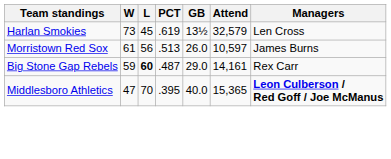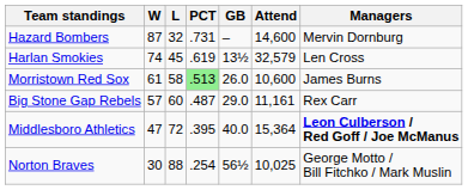 <table class="wikitable">
 <tr>
 <th>Team standings</th>
 <th>W</th>
 <th>L</th>
 <th>PCT</th>
 <th>GB</th>
 <th>Attend</th>
 <th>Managers</th>
 </tr>
 <tr>
+<td><a href='#'>Hazard Bombers</a></td>
+<td>87</td>
+<td>32</td>
+<td>.731</td>
+<td>–</td>
+<td>14,600</td>
+<td>Mervin Dornburg</td>
+</tr>
+<tr>
 <td><a href='#'>Harlan Smokies</a></td>
-<td>73</td>
+<td>74</td>
 <td>45</td>
 <td>.619</td>
 <td>13½</td>
 <td>32,579</td>
 <td>Len Cross</td>
 </tr>
 <tr>
 <td><a href='#'>Morristown Red Sox</a></td>
 <td>61</td>
-<td>56</td>
-<td>.513</td>
+<td>58</td>
+<td style="background: lightgreen;">.513</td>
 <td>26.0</td>
-<td>10,597</td>
+<td>10,600</td>
 <td>James Burns</td>
 </tr>
 <tr>
 <td><a href='#'>Big Stone Gap Rebels</a></td>
-<td>59</td>
-<td><strong>60</strong></td>
+<td>57</td>
+<td>60</td>
 <td>.487</td>
 <td>29.0</td>
-<td>14,161</td>
+<td>11,161</td>
 <td>Rex Carr</td>
 </tr>
 <tr>
 <td><a href='#'>Middlesboro Athletics</a></td>
 <td>47</td>
-<td>70</td>
+<td>72</td>
 <td>.395</td>
 <td>40.0</td>
-<td>15,365</td>
+<td>15,364</td>
 <td><strong><a href='#'>Leon Culberson</a> /<br> Red Goff / Joe McManus</strong></td>
 </tr>
+<tr>
+<td><a href='#'>Norton Braves</a></td>
+<td>30</td>
+<td>88</td>
+<td>.254</td>
+<td>56½</td>
+<td>10,025</td>
+<td>George Motto /<br>Bill Fitchko / Mark Muslin</td>
+</tr>
 </table>
